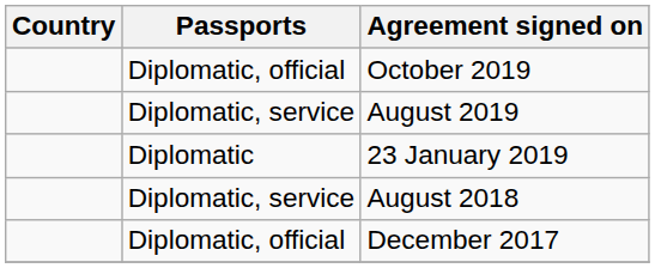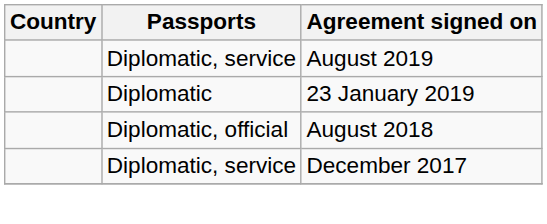 <table class="wikitable">
 <tr>
 <th>Country</th>
 <th>Passports</th>
 <th>Agreement signed on</th>
-</tr>
-<tr>
-<td></td>
-<td>Diplomatic, official</td>
-<td>October 2019</td>
 </tr>
 <tr>
 <td></td>
 <td>Diplomatic, service</td>
 <td>August 2019</td>
 </tr>
 <tr>
 <td></td>
 <td>Diplomatic</td>
 <td>23 January 2019</td>
 </tr>
 <tr>
 <td></td>
-<td>Diplomatic, service</td>
+<td>Diplomatic, official</td>
 <td>August 2018</td>
 </tr>
 <tr>
 <td></td>
-<td>Diplomatic, official</td>
+<td>Diplomatic, service</td>
 <td>December 2017</td>
 </tr>
 <tr>
 </tr>
 </table>
